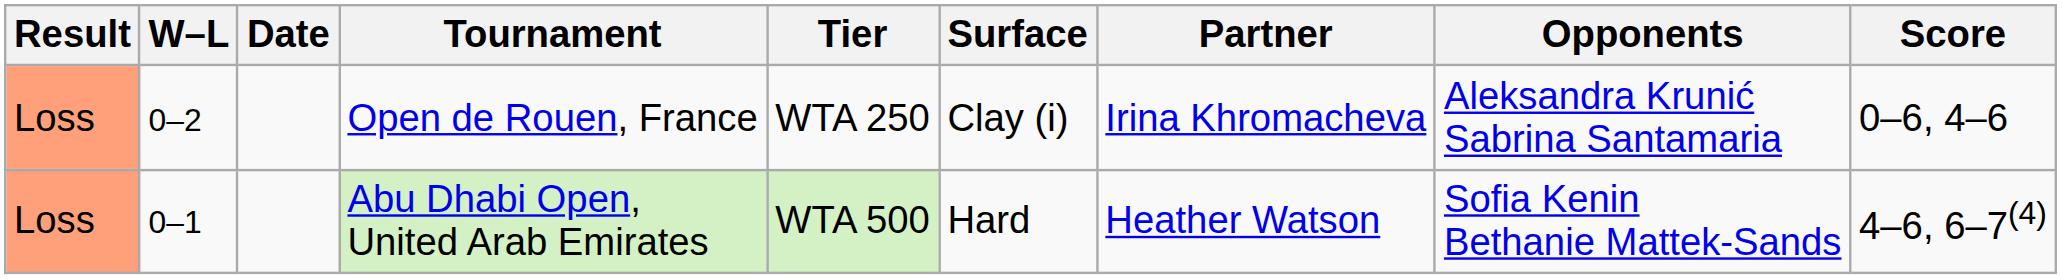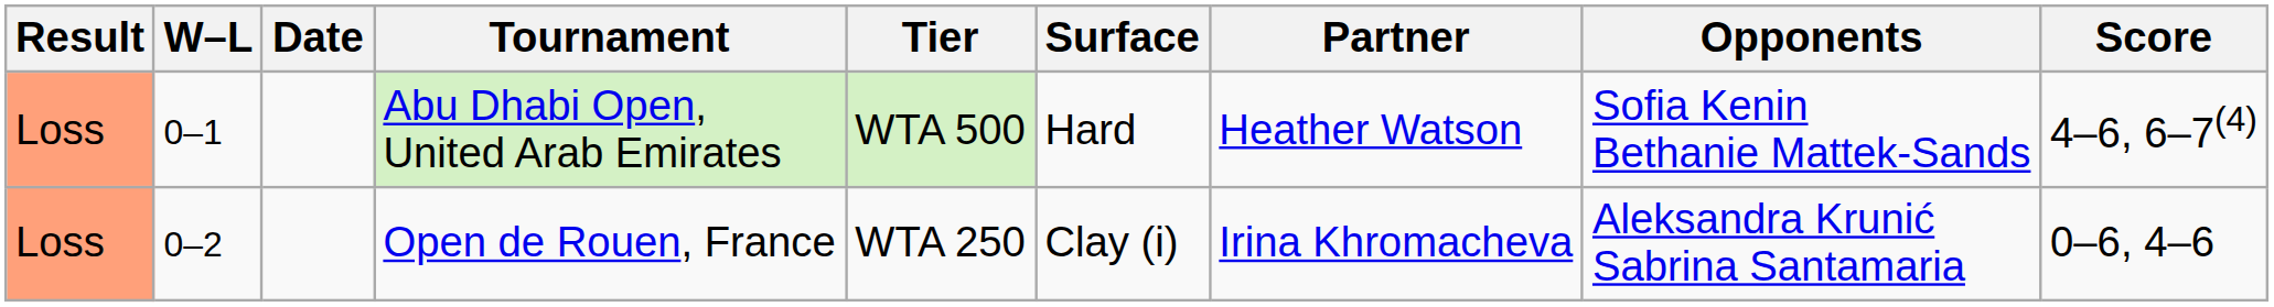 <table class="sortable wikitable">
 <tr>
 <th>Result</th>
 <th class="unsortable">W–L</th>
 <th>Date</th>
 <th>Tournament</th>
 <th>Tier</th>
 <th>Surface</th>
 <th>Partner</th>
 <th>Opponents</th>
 <th class="unsortable">Score</th>
 </tr>
 <tr>
 <td bgcolor=FFA07A>Loss</td>
+<td><small>0–1</small></td>
+<td><a href='#'></a></td>
+<td bgcolor=d4f1c5><a href='#'>Abu Dhabi Open</a>, <br>United Arab Emirates</td>
+<td bgcolor=d4f1c5>WTA 500</td>
+<td>Hard</td>
+<td> <a href='#'>Heather Watson</a></td>
+<td> <a href='#'>Sofia Kenin</a> <br>  <a href='#'>Bethanie Mattek-Sands</a></td>
+<td>4–6, 6–7<sup>(4)</sup></td>
+</tr>
+<tr>
+<td bgcolor=FFA07A>Loss</td>
 <td><small>0–2</small></td>
 <td><a href='#'></a></td>
 <td><a href='#'>Open de Rouen</a>, France</td>
 <td>WTA 250</td>
 <td>Clay (i)</td>
 <td> <a href='#'>Irina Khromacheva</a></td>
 <td> <a href='#'>Aleksandra Krunić</a> <br>  <a href='#'>Sabrina Santamaria</a></td>
 <td>0–6, 4–6</td>
 </tr>
-<tr>
-<td bgcolor=FFA07A>Loss</td>
-<td><small>0–1</small></td>
-<td><a href='#'></a></td>
-<td bgcolor=d4f1c5><a href='#'>Abu Dhabi Open</a>, <br>United Arab Emirates</td>
-<td bgcolor=d4f1c5>WTA 500</td>
-<td>Hard</td>
-<td> <a href='#'>Heather Watson</a></td>
-<td> <a href='#'>Sofia Kenin</a> <br>  <a href='#'>Bethanie Mattek-Sands</a></td>
-<td>4–6, 6–7<sup>(4)</sup></td>
-</tr>
 </table>
